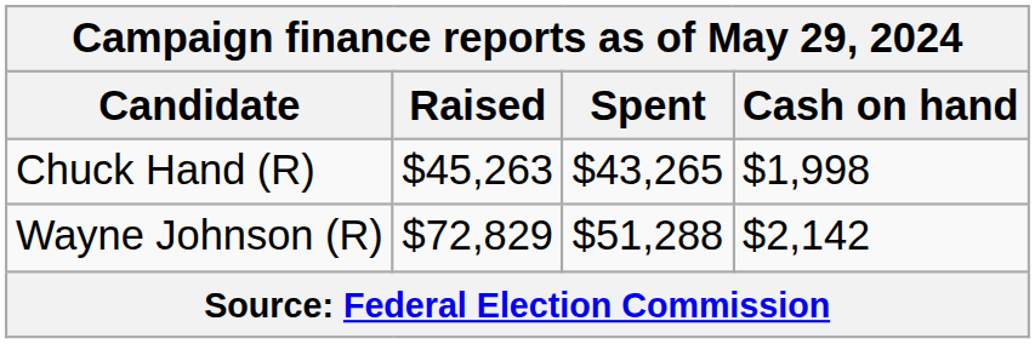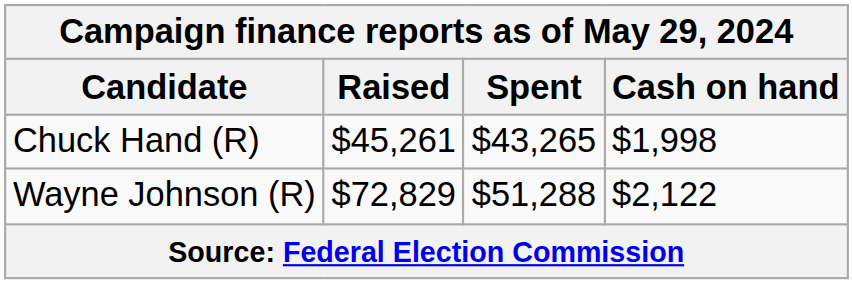 <table class="wikitable sortable">
 <tr>
 <th colspan=4>Campaign finance reports as of May 29, 2024</th>
 </tr>
 <tr style="text-align:center;">
 <th>Candidate</th>
 <th>Raised</th>
 <th>Spent</th>
 <th>Cash on hand</th>
 </tr>
 <tr>
 <td>Chuck Hand (R)</td>
-<td>$45,263</td>
+<td>$45,261</td>
 <td>$43,265</td>
 <td>$1,998</td>
 </tr>
 <tr>
 <td>Wayne Johnson (R)</td>
 <td>$72,829</td>
 <td>$51,288</td>
-<td>$2,142</td>
+<td>$2,122</td>
 </tr>
 <tr>
 <th colspan="4"><small>Source: <a href='#'>Federal Election Commission</a></small></th>
 </tr>
 </table>
